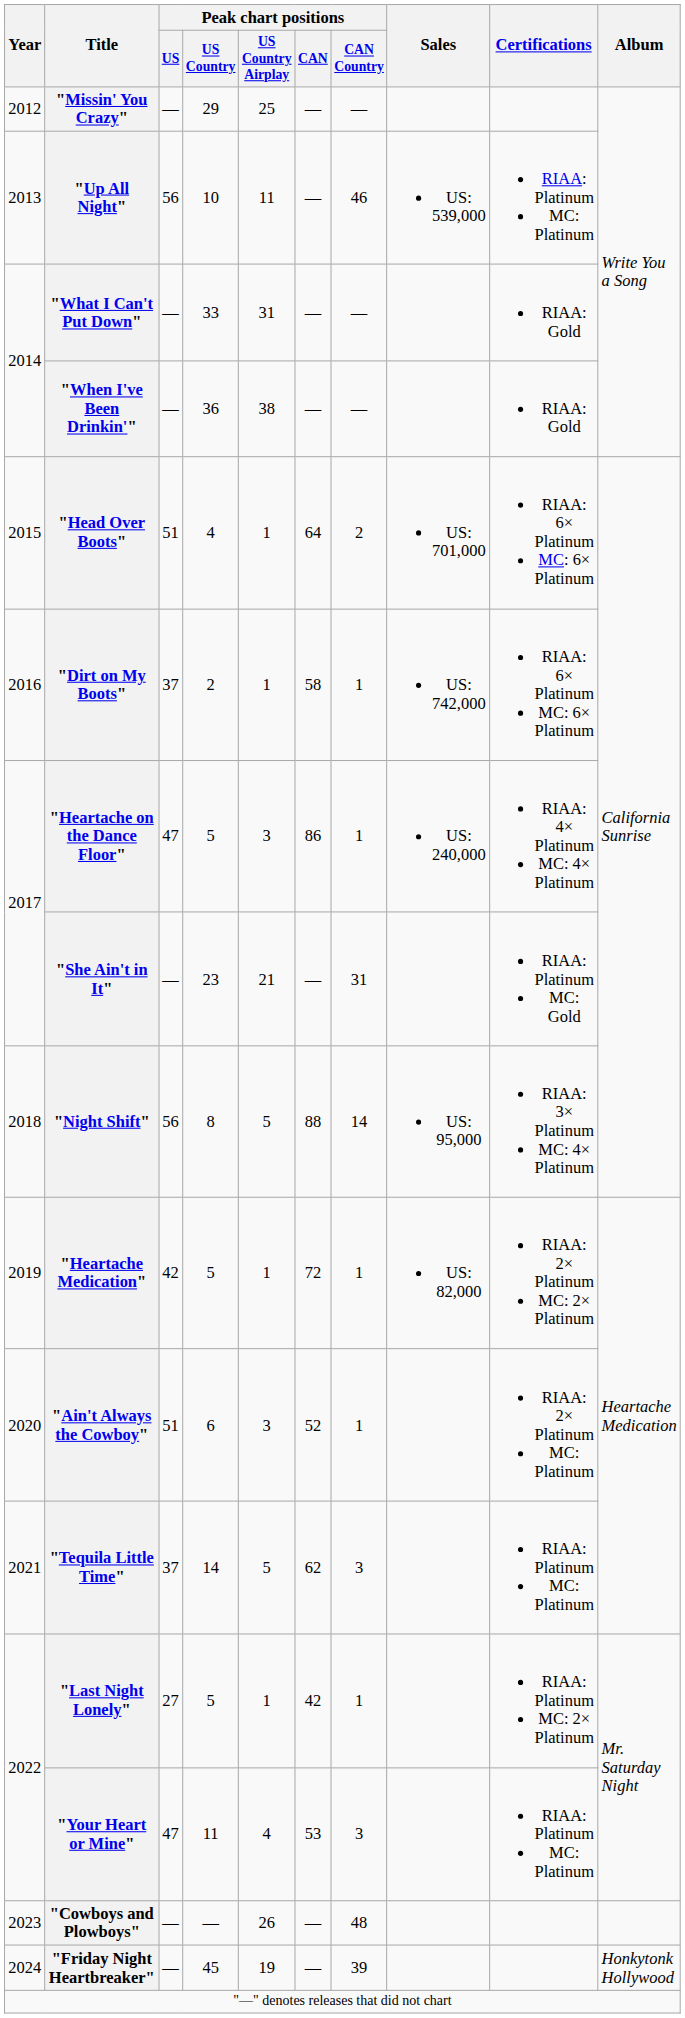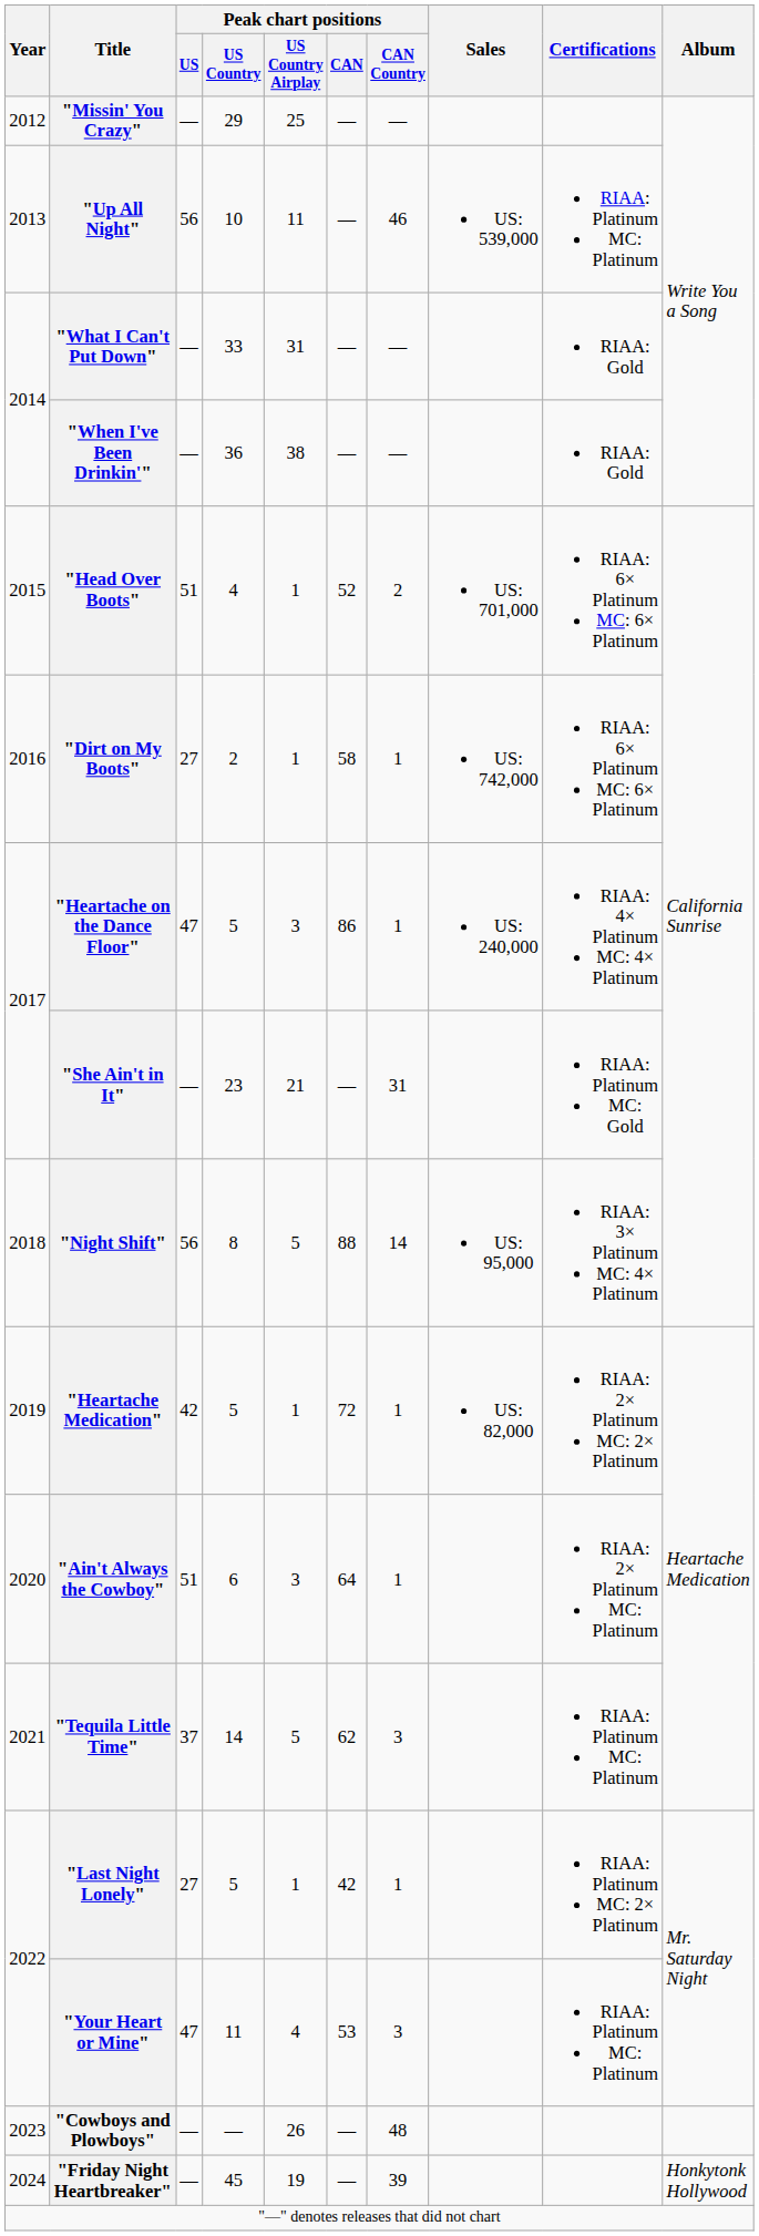 <table class="wikitable plainrowheaders" style="text-align:center;">
 <tr>
 <th scope="col" rowspan="2">Year</th>
 <th scope="col" rowspan="2" style="width:15em;">Title</th>
 <th scope="col" colspan="5">Peak chart positions</th>
 <th scope="col" rowspan="2">Sales</th>
 <th scope="col" rowspan="2" style="width:12em;"><a href='#'>Certifications</a></th>
 <th scope="col" rowspan="2">Album</th>
 </tr>
 <tr style="font-size:smaller;">
 <th scope="col" style="width:45px;"><a href='#'>US</a><br></th>
 <th scope="col" style="width:45px;"><a href='#'>US Country</a><br></th>
 <th scope="col" style="width:45px;"><a href='#'>US Country Airplay</a><br></th>
 <th scope="col" style="width:45px;"><a href='#'>CAN</a><br></th>
 <th scope="col" style="width:45px;"><a href='#'>CAN Country</a><br></th>
 </tr>
 <tr>
 <td>2012</td>
 <th scope="row">"<a href='#'>Missin' You Crazy</a>"</th>
 <td>—</td>
 <td>29</td>
 <td>25</td>
 <td>—</td>
 <td>—</td>
 <td></td>
 <td></td>
 <td style="text-align:left;" rowspan="4"><em>Write You a Song</em></td>
 </tr>
 <tr>
 <td>2013</td>
 <th scope="row">"<a href='#'>Up All Night</a>"</th>
 <td>56</td>
 <td>10</td>
 <td>11</td>
 <td>—</td>
 <td>46</td>
 <td><br><ul><li>US: 539,000</li></ul></td>
 <td><br><ul><li><a href='#'>RIAA</a>: Platinum</li><li>MC: Platinum</li></ul></td>
 </tr>
 <tr>
 <td rowspan="2">2014</td>
 <th scope="row">"<a href='#'>What I Can't Put Down</a>"</th>
 <td>—</td>
 <td>33</td>
 <td>31</td>
 <td>—</td>
 <td>—</td>
 <td></td>
 <td><br><ul><li>RIAA: Gold</li></ul></td>
 </tr>
 <tr>
 <th scope="row">"<a href='#'>When I've Been Drinkin'</a>"</th>
 <td>—</td>
 <td>36</td>
 <td>38</td>
 <td>—</td>
 <td>—</td>
 <td></td>
 <td><br><ul><li>RIAA: Gold</li></ul></td>
 </tr>
 <tr>
 <td>2015</td>
 <th scope="row">"<a href='#'>Head Over Boots</a>"</th>
 <td>51</td>
 <td>4</td>
 <td>1</td>
-<td>64</td>
+<td>52</td>
 <td>2</td>
 <td><br><ul><li>US: 701,000</li></ul></td>
 <td><br><ul><li>RIAA: 6× Platinum</li><li><a href='#'>MC</a>: 6× Platinum</li></ul></td>
 <td align="left" rowspan="5"><em>California Sunrise</em></td>
 </tr>
 <tr>
 <td>2016</td>
 <th scope="row">"<a href='#'>Dirt on My Boots</a>"</th>
-<td>37</td>
+<td>27</td>
 <td>2</td>
 <td>1</td>
 <td>58</td>
 <td>1</td>
 <td><br><ul><li>US: 742,000</li></ul></td>
 <td><br><ul><li>RIAA: 6× Platinum</li><li>MC: 6× Platinum</li></ul></td>
 </tr>
 <tr>
 <td rowspan="2">2017</td>
 <th scope="row">"<a href='#'>Heartache on the Dance Floor</a>"</th>
 <td>47</td>
 <td>5</td>
 <td>3</td>
 <td>86</td>
 <td>1</td>
 <td><br><ul><li>US: 240,000</li></ul></td>
 <td><br><ul><li>RIAA: 4× Platinum</li><li>MC: 4× Platinum</li></ul></td>
 </tr>
 <tr>
 <th scope="row">"<a href='#'>She Ain't in It</a>"</th>
 <td>—</td>
 <td>23</td>
 <td>21</td>
 <td>—</td>
 <td>31</td>
 <td></td>
 <td><br><ul><li>RIAA: Platinum</li><li>MC: Gold</li></ul></td>
 </tr>
 <tr>
 <td>2018</td>
 <th scope="row">"<a href='#'>Night Shift</a>"</th>
 <td>56</td>
 <td>8</td>
 <td>5</td>
 <td>88</td>
 <td>14</td>
 <td><br><ul><li>US: 95,000</li></ul></td>
 <td><br><ul><li>RIAA: 3× Platinum</li><li>MC: 4× Platinum</li></ul></td>
 </tr>
 <tr>
 <td>2019</td>
 <th scope="row">"<a href='#'>Heartache Medication</a>"</th>
 <td>42</td>
 <td>5</td>
 <td>1</td>
 <td>72</td>
 <td>1</td>
 <td><br><ul><li>US: 82,000</li></ul></td>
 <td><br><ul><li>RIAA: 2× Platinum</li><li>MC: 2× Platinum</li></ul></td>
 <td align="left" rowspan=3><em>Heartache Medication</em></td>
 </tr>
 <tr>
 <td>2020</td>
 <th scope="row">"<a href='#'>Ain't Always the Cowboy</a>"</th>
 <td>51</td>
 <td>6</td>
 <td>3</td>
-<td>52</td>
+<td>64</td>
 <td>1</td>
 <td></td>
 <td><br><ul><li>RIAA: 2× Platinum</li><li>MC: Platinum</li></ul></td>
 </tr>
 <tr>
 <td>2021</td>
 <th scope="row">"<a href='#'>Tequila Little Time</a>"</th>
 <td>37</td>
 <td>14</td>
 <td>5</td>
 <td>62</td>
 <td>3</td>
 <td></td>
 <td><br><ul><li>RIAA: Platinum</li><li>MC: Platinum</li></ul></td>
 </tr>
 <tr>
 <td rowspan="2">2022</td>
 <th scope="row">"<a href='#'>Last Night Lonely</a>"</th>
 <td>27</td>
 <td>5</td>
 <td>1</td>
 <td>42</td>
 <td>1</td>
 <td></td>
 <td><br><ul><li>RIAA: Platinum</li><li>MC: 2× Platinum</li></ul></td>
 <td align="left" rowspan="2"><em>Mr. Saturday Night</em></td>
 </tr>
 <tr>
 <th scope="row">"<a href='#'>Your Heart or Mine</a>"</th>
 <td>47</td>
 <td>11</td>
 <td>4</td>
 <td>53</td>
 <td>3</td>
 <td></td>
 <td><br><ul><li>RIAA: Platinum</li><li>MC: Platinum</li></ul></td>
 </tr>
 <tr>
 <td>2023</td>
 <th scope="row">"Cowboys and Plowboys"<br></th>
 <td>—</td>
 <td>—</td>
 <td>26</td>
 <td>—</td>
 <td>48</td>
 <td></td>
 <td></td>
 <td></td>
 </tr>
 <tr>
 <td>2024</td>
 <th scope="row">"Friday Night Heartbreaker"</th>
 <td>—</td>
 <td>45</td>
 <td>19</td>
 <td>—</td>
 <td>39</td>
 <td></td>
 <td></td>
 <td align="left"><em>Honkytonk Hollywood</em></td>
 </tr>
 <tr>
 <td colspan="10" style="font-size:85%">"—" denotes releases that did not chart</td>
 </tr>
 </table>
